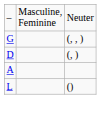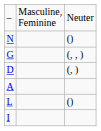 <table class="wikitable">
 <tr>
 <td>–</td>
 <td>Masculine,<br>Feminine</td>
 <td>Neuter</td>
+</tr>
+<tr>
+<td><a href='#'>N</a></td>
+<td></td>
+<td> ()</td>
 </tr>
 <tr>
 <td><a href='#'>G</a></td>
 <td></td>
 <td> (, , )</td>
 </tr>
 <tr>
 <td><a href='#'>D</a></td>
 <td></td>
 <td> (, )</td>
 </tr>
 <tr>
 <td><a href='#'>A</a></td>
 <td></td>
 <td></td>
 </tr>
 <tr>
 <td><a href='#'>L</a></td>
 <td></td>
 <td> ()</td>
 </tr>
+<tr>
+<td><a href='#'>I</a></td>
+<td></td>
+<td></td>
+</tr>
 </table>
